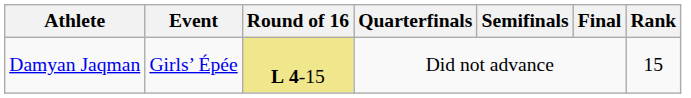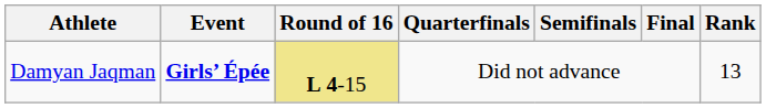 <table class="wikitable" border="1" style="font-size:90%">
 <tr>
 <th>Athlete</th>
 <th>Event</th>
 <th>Round of 16</th>
 <th>Quarterfinals</th>
 <th>Semifinals</th>
 <th>Final</th>
 <th>Rank</th>
 </tr>
 <tr>
 <td><a href='#'>Damyan Jaqman</a></td>
-<td><a href='#'>Girls’ Épée</a></td>
+<td><strong><a href='#'>Girls’ Épée</a></strong></td>
 <td align=center style="background: khaki;"><br> <strong>L</strong> <strong>4</strong>-15</td>
 <td align=center colspan=3>Did not advance</td>
-<td align=center>15</td>
+<td align=center>13</td>
 </tr>
 </table>
